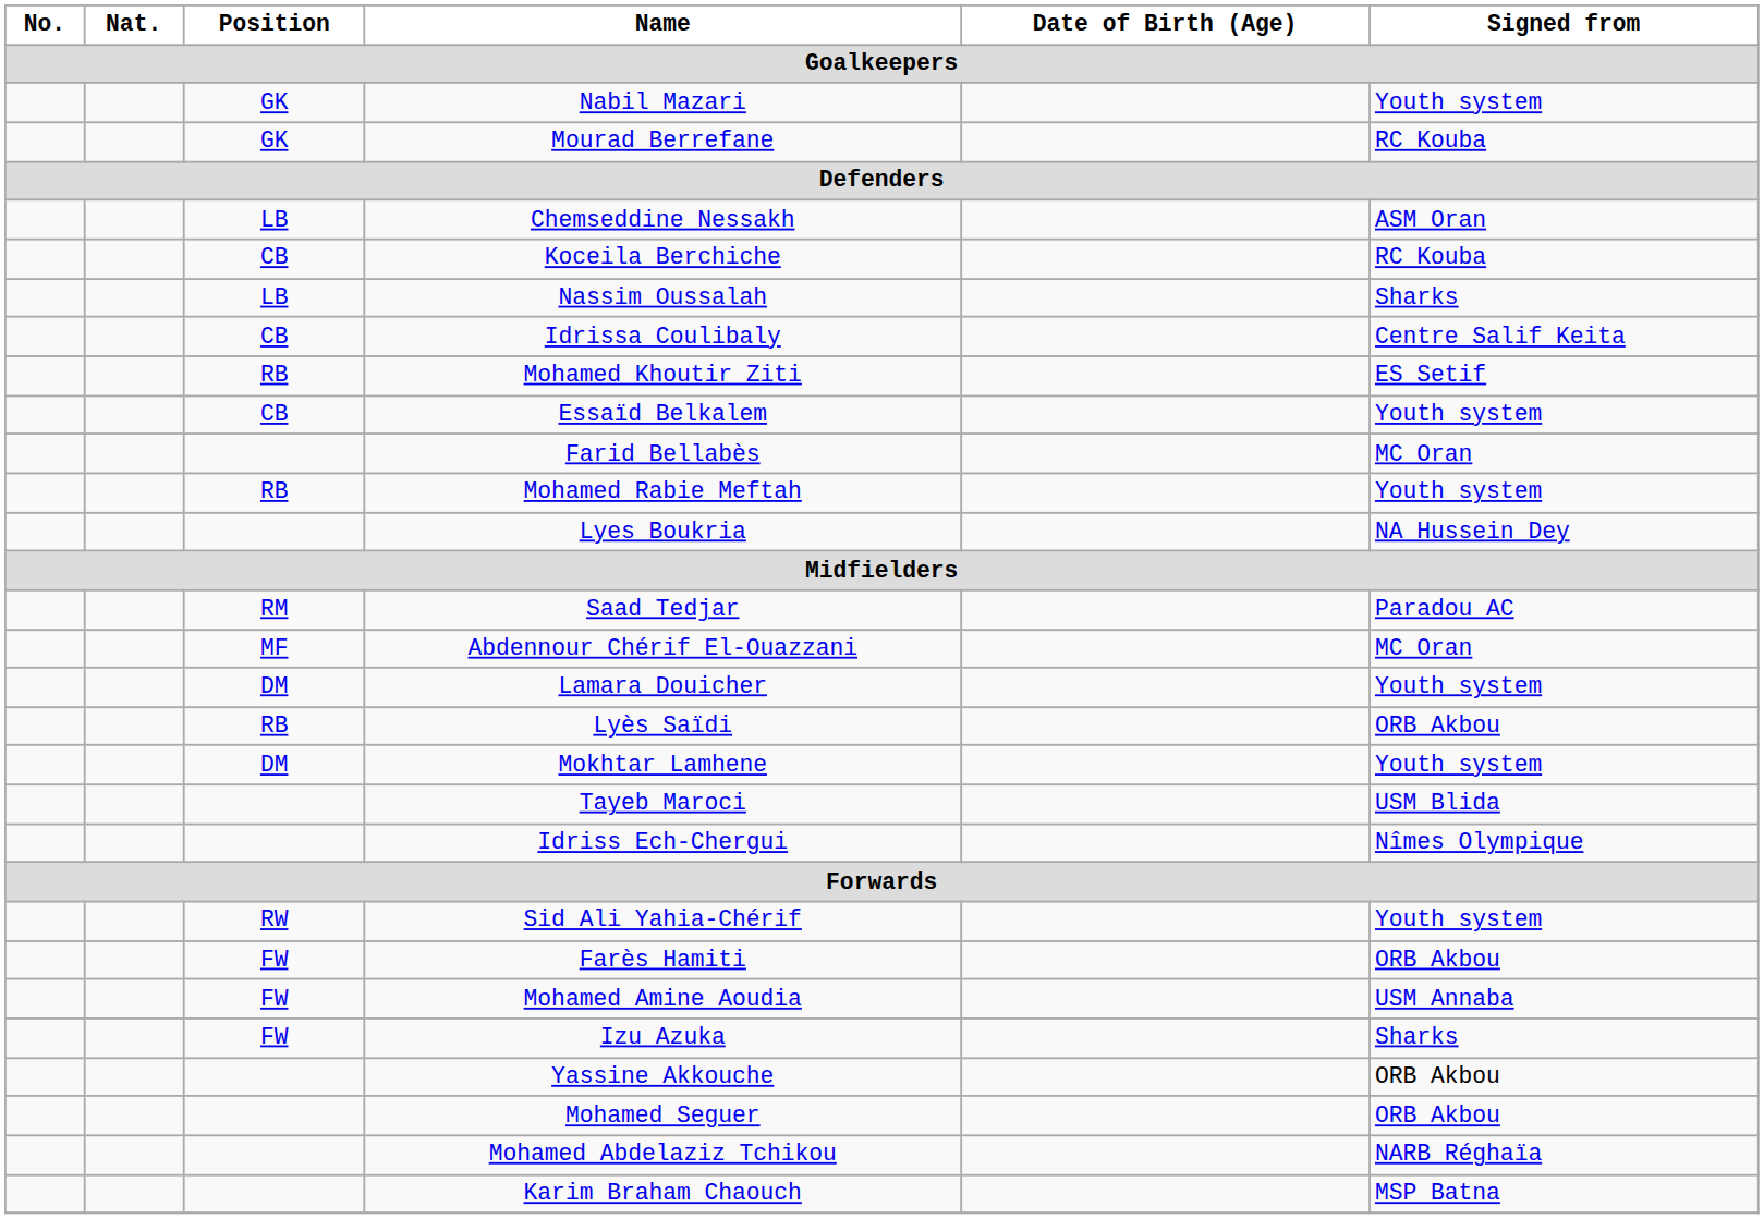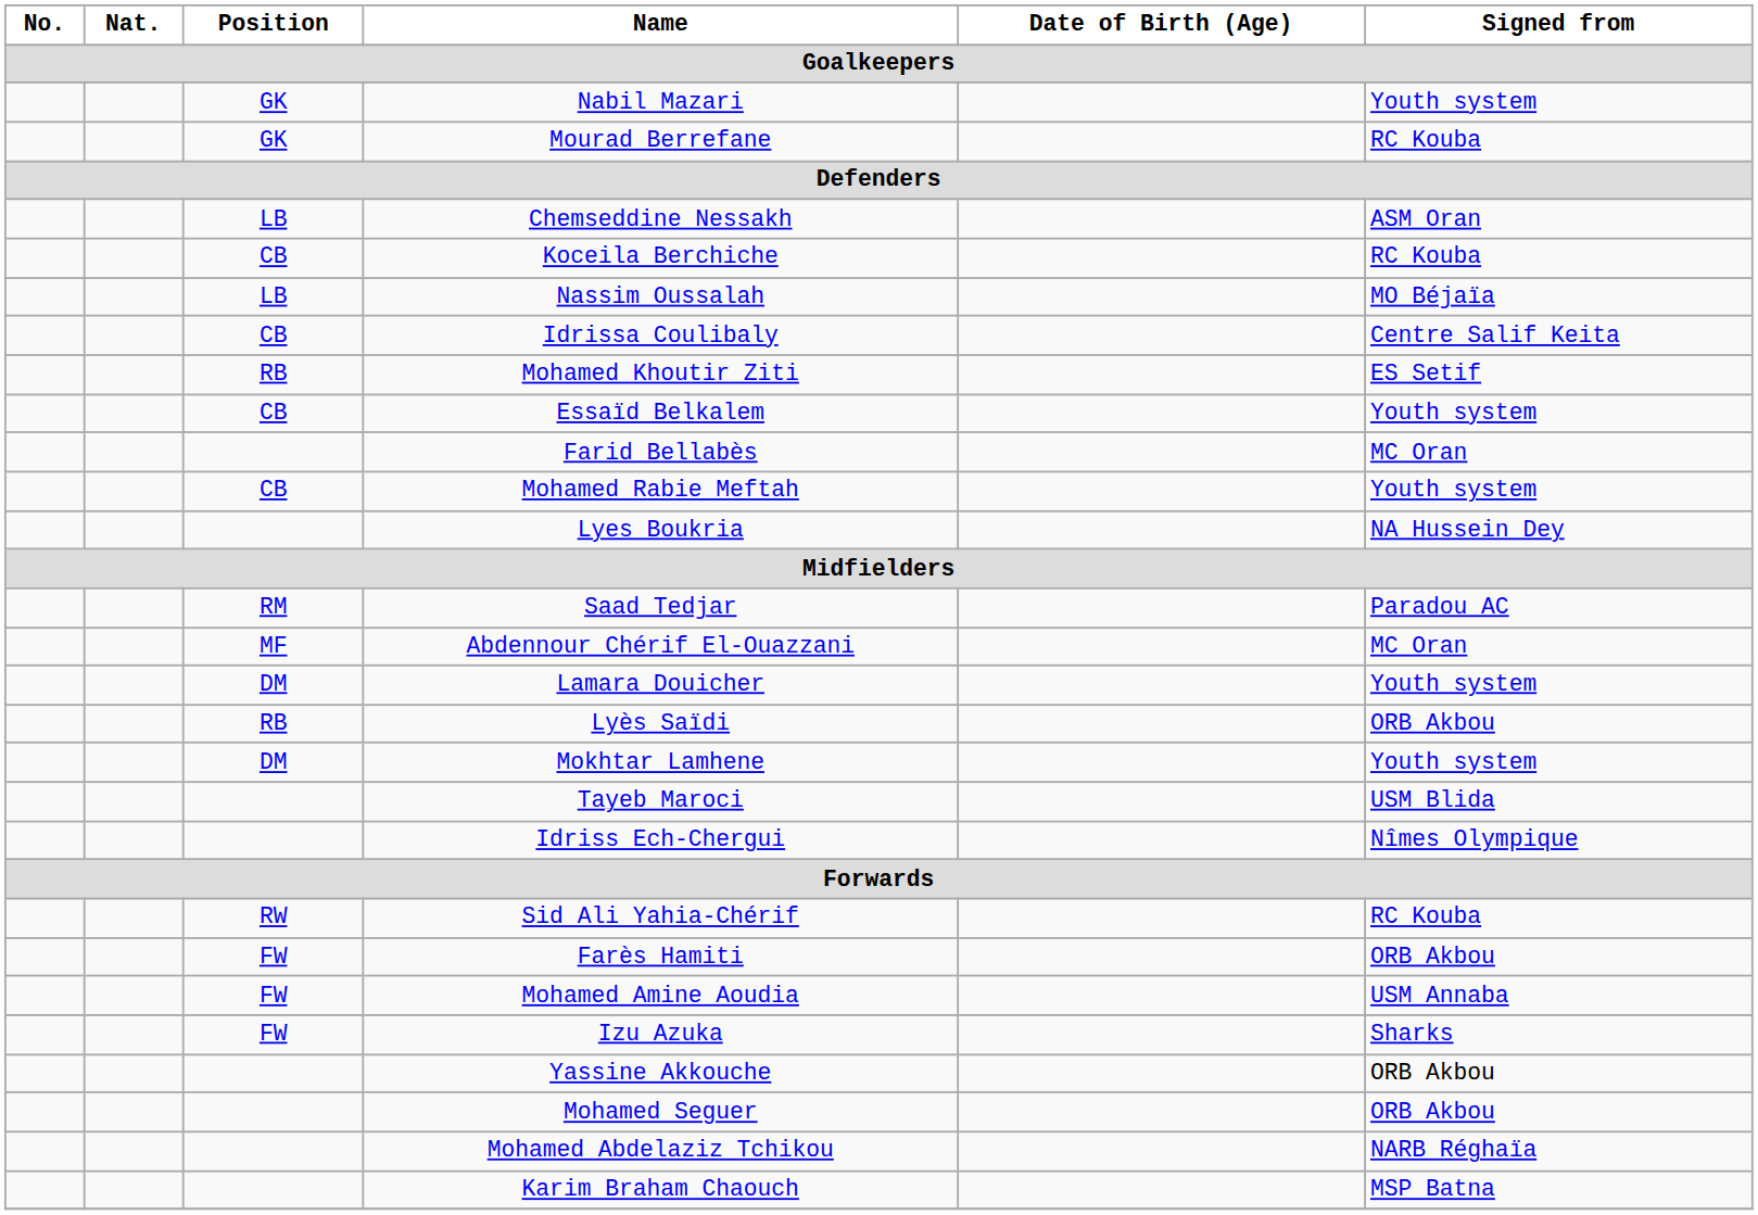 <table class="wikitable" style="text-align:center; font-size:90%; width:70%">
 <tr>
 <th style="background:white; color:black; text-align:center;">No.</th>
 <th style="background:white; color:black; text-align:center;">Nat.</th>
 <th style="background:white; color:black; text-align:center;">Position</th>
 <th style="background:white; color:black; text-align:center;">Name</th>
 <th style="background:white; color:black; text-align:center;">Date of Birth (Age)</th>
 <th style="background:white; color:black; text-align:center;">Signed from</th>
 </tr>
 <tr>
 <th colspan=10 style="background:#DCDCDC; text-align:center;">Goalkeepers</th>
 </tr>
 <tr>
 <td></td>
 <td></td>
 <td><a href='#'>GK</a></td>
 <td><a href='#'>Nabil Mazari</a></td>
 <td></td>
 <td style="text-align:left"> <a href='#'>Youth system</a></td>
 </tr>
 <tr>
 <td></td>
 <td></td>
 <td><a href='#'>GK</a></td>
 <td><a href='#'>Mourad Berrefane</a></td>
 <td></td>
 <td style="text-align:left"> <a href='#'>RC Kouba</a></td>
 </tr>
 <tr>
 <th colspan=10 style="background:#DCDCDC; text-align:center;">Defenders</th>
 </tr>
 <tr>
 <td></td>
 <td></td>
 <td><a href='#'>LB</a></td>
 <td><a href='#'>Chemseddine Nessakh</a></td>
 <td></td>
 <td style="text-align:left"> <a href='#'>ASM Oran</a></td>
 </tr>
 <tr>
 <td></td>
 <td></td>
 <td><a href='#'>CB</a></td>
 <td><a href='#'>Koceila Berchiche</a></td>
 <td></td>
 <td style="text-align:left"> <a href='#'>RC Kouba</a></td>
 </tr>
 <tr>
 <td></td>
 <td></td>
 <td><a href='#'>LB</a></td>
 <td><a href='#'>Nassim Oussalah</a></td>
 <td></td>
-<td style="text-align:left"> <a href='#'>Sharks</a></td>
+<td style="text-align:left"> <a href='#'>MO Béjaïa</a></td>
 </tr>
 <tr>
 <td></td>
 <td></td>
 <td><a href='#'>CB</a></td>
 <td><a href='#'>Idrissa Coulibaly</a></td>
 <td></td>
 <td style="text-align:left"> <a href='#'>Centre Salif Keita</a></td>
 </tr>
 <tr>
 <td></td>
 <td></td>
 <td><a href='#'>RB</a></td>
 <td><a href='#'>Mohamed Khoutir Ziti</a></td>
 <td></td>
 <td style="text-align:left"> <a href='#'>ES Setif</a></td>
 </tr>
 <tr>
 <td></td>
 <td></td>
 <td><a href='#'>CB</a></td>
 <td><a href='#'>Essaïd Belkalem</a></td>
 <td></td>
 <td style="text-align:left"> <a href='#'>Youth system</a></td>
 </tr>
 <tr>
 <td></td>
 <td></td>
 <td></td>
 <td><a href='#'>Farid Bellabès</a></td>
 <td></td>
 <td style="text-align:left"> <a href='#'>MC Oran</a></td>
 </tr>
 <tr>
 <td></td>
 <td></td>
-<td><a href='#'>RB</a></td>
+<td><a href='#'>CB</a></td>
 <td><a href='#'>Mohamed Rabie Meftah</a></td>
 <td></td>
 <td style="text-align:left"> <a href='#'>Youth system</a></td>
 </tr>
 <tr>
 <td></td>
 <td></td>
 <td></td>
 <td><a href='#'>Lyes Boukria</a></td>
 <td></td>
 <td style="text-align:left"> <a href='#'>NA Hussein Dey</a></td>
 </tr>
 <tr>
 <th colspan=10 style="background:#DCDCDC; text-align:center;">Midfielders</th>
 </tr>
 <tr>
 <td></td>
 <td></td>
 <td><a href='#'>RM</a></td>
 <td><a href='#'>Saad Tedjar</a></td>
 <td></td>
 <td style="text-align:left"> <a href='#'>Paradou AC</a></td>
 </tr>
 <tr>
 <td></td>
 <td></td>
 <td><a href='#'>MF</a></td>
 <td><a href='#'>Abdennour Chérif El-Ouazzani</a></td>
 <td></td>
 <td style="text-align:left"> <a href='#'>MC Oran</a></td>
 </tr>
 <tr>
 <td></td>
 <td></td>
 <td><a href='#'>DM</a></td>
 <td><a href='#'>Lamara Douicher</a></td>
 <td></td>
 <td style="text-align:left"> <a href='#'>Youth system</a></td>
 </tr>
 <tr>
 <td></td>
 <td></td>
 <td><a href='#'>RB</a></td>
 <td><a href='#'>Lyès Saïdi</a></td>
 <td></td>
 <td style="text-align:left"> <a href='#'>ORB Akbou</a></td>
 </tr>
 <tr>
 <td></td>
 <td></td>
 <td><a href='#'>DM</a></td>
 <td><a href='#'>Mokhtar Lamhene</a></td>
 <td></td>
 <td style="text-align:left"> <a href='#'>Youth system</a></td>
 </tr>
 <tr>
 <td></td>
 <td></td>
 <td></td>
 <td><a href='#'>Tayeb Maroci</a></td>
 <td></td>
 <td style="text-align:left"> <a href='#'>USM Blida</a></td>
 </tr>
 <tr>
 <td></td>
 <td></td>
 <td></td>
 <td><a href='#'>Idriss Ech-Chergui</a></td>
 <td></td>
 <td style="text-align:left"> <a href='#'>Nîmes Olympique</a></td>
 </tr>
 <tr>
 <th colspan=10 style="background:#DCDCDC; text-align:center;">Forwards</th>
 </tr>
 <tr>
 <td></td>
 <td></td>
 <td><a href='#'>RW</a></td>
 <td><a href='#'>Sid Ali Yahia-Chérif</a></td>
 <td></td>
-<td style="text-align:left"> <a href='#'>Youth system</a></td>
+<td style="text-align:left"> <a href='#'>RC Kouba</a></td>
 </tr>
 <tr>
 <td></td>
 <td></td>
 <td><a href='#'>FW</a></td>
 <td><a href='#'>Farès Hamiti</a></td>
 <td></td>
 <td style="text-align:left"> <a href='#'>ORB Akbou</a></td>
 </tr>
 <tr>
 <td></td>
 <td></td>
 <td><a href='#'>FW</a></td>
 <td><a href='#'>Mohamed Amine Aoudia</a></td>
 <td></td>
 <td style="text-align:left"> <a href='#'>USM Annaba</a></td>
 </tr>
 <tr>
 <td></td>
 <td></td>
 <td><a href='#'>FW</a></td>
 <td><a href='#'>Izu Azuka</a></td>
 <td></td>
 <td style="text-align:left"> <a href='#'>Sharks</a></td>
 </tr>
 <tr>
 <td></td>
 <td></td>
 <td></td>
 <td><a href='#'>Yassine Akkouche</a></td>
 <td></td>
 <td style="text-align:left"> ORB Akbou</td>
 </tr>
 <tr>
 <td></td>
 <td></td>
 <td></td>
 <td><a href='#'>Mohamed Seguer</a></td>
 <td></td>
 <td style="text-align:left"> <a href='#'>ORB Akbou</a></td>
 </tr>
 <tr>
 <td></td>
 <td></td>
 <td></td>
 <td><a href='#'>Mohamed Abdelaziz Tchikou</a></td>
 <td></td>
 <td style="text-align:left"> <a href='#'>NARB Réghaïa</a></td>
 </tr>
 <tr>
 <td></td>
 <td></td>
 <td></td>
 <td><a href='#'>Karim Braham Chaouch</a></td>
 <td></td>
 <td style="text-align:left"> <a href='#'>MSP Batna</a></td>
 </tr>
 <tr>
 </tr>
 </table>
